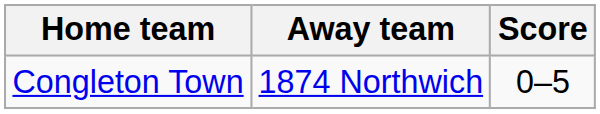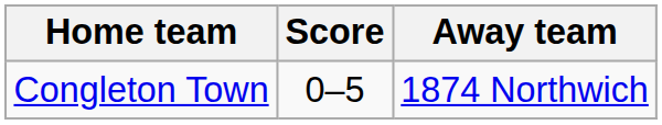 <table class="wikitable" style="text-align: center">
 <tr>
 <th>Home team</th>
+<th>Score</th>
 <th>Away team</th>
-<th>Score</th>
 </tr>
 <tr>
 <td><a href='#'>Congleton Town</a></td>
+<td>0–5</td>
 <td><a href='#'>1874 Northwich</a></td>
-<td>0–5</td>
 </tr>
 </table>
